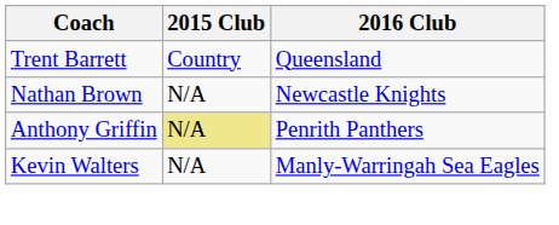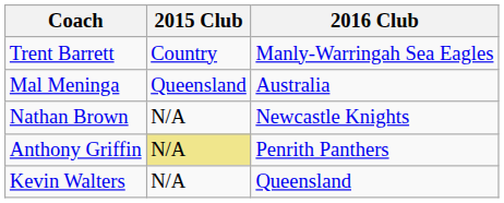 <table class="wikitable sortable">
 <tr>
 <th>Coach</th>
 <th>2015 Club</th>
 <th>2016 Club</th>
 </tr>
 <tr>
 <td><a href='#'>Trent Barrett</a></td>
 <td> <a href='#'>Country</a></td>
+<td> <a href='#'>Manly-Warringah Sea Eagles</a></td>
+</tr>
+<tr>
+<td><a href='#'>Mal Meninga</a></td>
 <td> <a href='#'>Queensland</a></td>
+<td> <a href='#'>Australia</a></td>
 </tr>
 <tr>
 <td><a href='#'>Nathan Brown</a></td>
 <td>N/A</td>
 <td> <a href='#'>Newcastle Knights</a></td>
 </tr>
 <tr>
 <td><a href='#'>Anthony Griffin</a></td>
 <td style="background: khaki;">N/A</td>
 <td> <a href='#'>Penrith Panthers</a></td>
 </tr>
 <tr>
 <td><a href='#'>Kevin Walters</a></td>
 <td>N/A</td>
-<td> <a href='#'>Manly-Warringah Sea Eagles</a></td>
+<td> <a href='#'>Queensland</a></td>
 </tr>
 </table>
